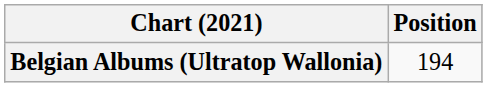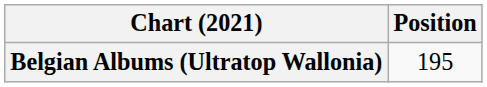 <table class="wikitable plainrowheaders" style="text-align:center">
 <tr>
 <th scope="col">Chart (2021)</th>
 <th scope="col">Position</th>
 </tr>
 <tr>
 <th scope="row">Belgian Albums (Ultratop Wallonia)</th>
-<td>194</td>
+<td>195</td>
 </tr>
 </table>
